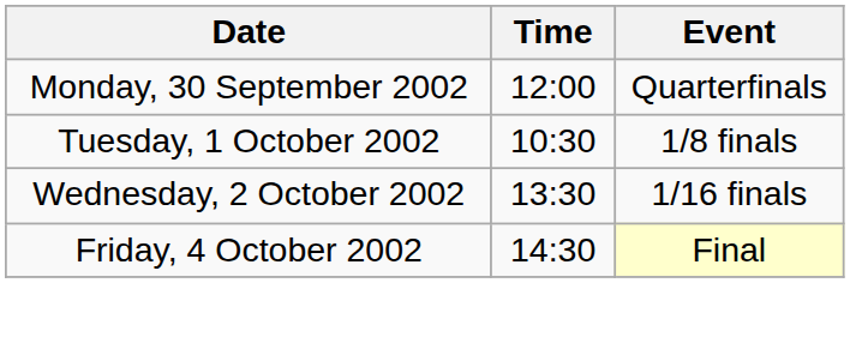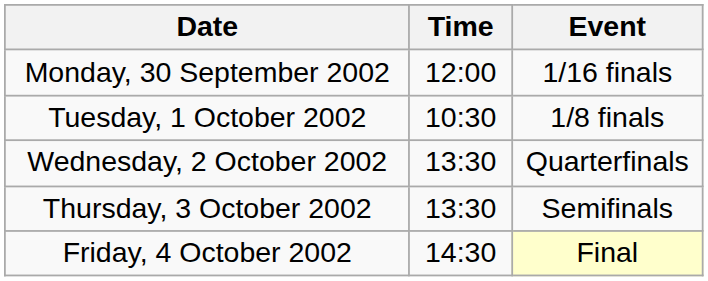 <table class = "wikitable" style="text-align:center;">
 <tr>
 <th width=220>Date</th>
 <th width=50>Time</th>
 <th width=100>Event</th>
 </tr>
 <tr>
 <td>Monday, 30 September 2002</td>
 <td>12:00</td>
-<td>Quarterfinals</td>
+<td>1/16 finals</td>
 </tr>
 <tr>
 <td>Tuesday, 1 October 2002</td>
 <td>10:30</td>
 <td>1/8 finals</td>
 </tr>
 <tr>
 <td>Wednesday, 2 October 2002</td>
 <td>13:30</td>
-<td>1/16 finals</td>
+<td>Quarterfinals</td>
+</tr>
+<tr>
+<td>Thursday, 3 October 2002</td>
+<td>13:30</td>
+<td>Semifinals</td>
 </tr>
 <tr>
 <td>Friday, 4 October 2002</td>
 <td>14:30</td>
 <td bgcolor=ffffcc>Final</td>
 </tr>
 </table>
